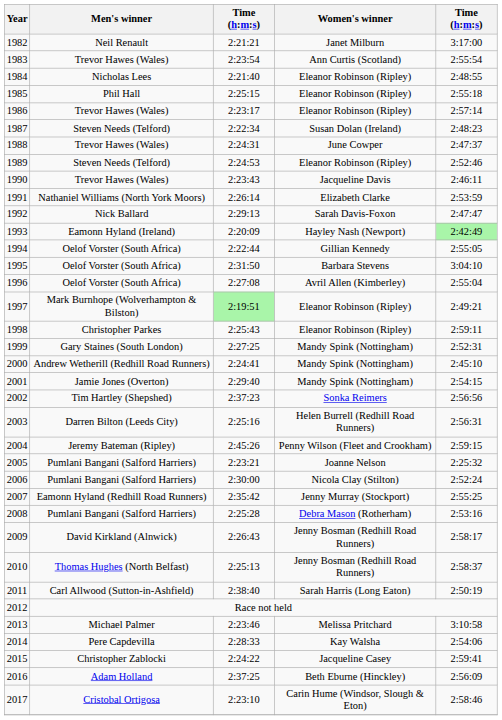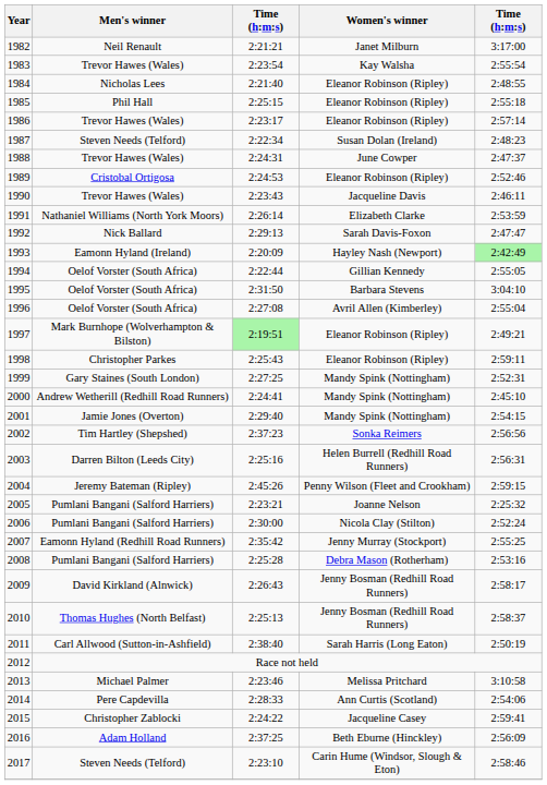 <table class="wikitable"  style="text-align:center; font-size:105%; width:90%;">
 <tr>
 <th>Year</th>
 <th>Men's winner</th>
 <th>Time (<a href='#'>h</a>:<a href='#'>m</a>:<a href='#'>s</a>)</th>
 <th>Women's winner</th>
 <th>Time (<a href='#'>h</a>:<a href='#'>m</a>:<a href='#'>s</a>)</th>
 </tr>
 <tr>
 <td>1982</td>
 <td>Neil Renault</td>
 <td>2:21:21</td>
 <td>Janet Milburn</td>
 <td>3:17:00</td>
 </tr>
 <tr>
 <td>1983</td>
 <td>Trevor Hawes (Wales)</td>
 <td>2:23:54</td>
-<td>Ann Curtis (Scotland)</td>
+<td>Kay Walsha</td>
 <td>2:55:54</td>
 </tr>
 <tr>
 <td>1984</td>
 <td>Nicholas Lees</td>
 <td>2:21:40</td>
 <td>Eleanor Robinson (Ripley)</td>
 <td>2:48:55</td>
 </tr>
 <tr>
 <td>1985</td>
 <td>Phil Hall</td>
 <td>2:25:15</td>
 <td>Eleanor Robinson (Ripley)</td>
 <td>2:55:18</td>
 </tr>
 <tr>
 <td>1986</td>
 <td>Trevor Hawes (Wales)</td>
 <td>2:23:17</td>
 <td>Eleanor Robinson (Ripley)</td>
 <td>2:57:14</td>
 </tr>
 <tr>
 <td>1987</td>
 <td>Steven Needs (Telford)</td>
 <td>2:22:34</td>
 <td>Susan Dolan (Ireland)</td>
 <td>2:48:23</td>
 </tr>
 <tr>
 <td>1988</td>
 <td>Trevor Hawes (Wales)</td>
 <td>2:24:31</td>
 <td>June Cowper</td>
 <td>2:47:37</td>
 </tr>
 <tr>
 <td>1989</td>
-<td>Steven Needs (Telford)</td>
+<td><a href='#'>Cristobal Ortigosa</a></td>
 <td>2:24:53</td>
 <td>Eleanor Robinson (Ripley)</td>
 <td>2:52:46</td>
 </tr>
 <tr>
 <td>1990</td>
 <td>Trevor Hawes (Wales)</td>
 <td>2:23:43</td>
 <td>Jacqueline Davis</td>
 <td>2:46:11</td>
 </tr>
 <tr>
 <td>1991</td>
 <td>Nathaniel Williams (North York Moors)</td>
 <td>2:26:14</td>
 <td>Elizabeth Clarke</td>
 <td>2:53:59</td>
 </tr>
 <tr>
 <td>1992</td>
 <td>Nick Ballard</td>
 <td>2:29:13</td>
 <td>Sarah Davis-Foxon</td>
 <td>2:47:47</td>
 </tr>
 <tr>
 <td>1993</td>
 <td>Eamonn Hyland (Ireland)</td>
 <td>2:20:09</td>
 <td>Hayley Nash (Newport)</td>
 <td style="background:#a9f5a9;">2:42:49</td>
 </tr>
 <tr>
 <td>1994</td>
 <td>Oelof Vorster (South Africa)</td>
 <td>2:22:44</td>
 <td>Gillian Kennedy</td>
 <td>2:55:05</td>
 </tr>
 <tr>
 <td>1995</td>
 <td>Oelof Vorster (South Africa)</td>
 <td>2:31:50</td>
 <td>Barbara Stevens</td>
 <td>3:04:10</td>
 </tr>
 <tr>
 <td>1996</td>
 <td>Oelof Vorster (South Africa)</td>
 <td>2:27:08</td>
 <td>Avril Allen (Kimberley)</td>
 <td>2:55:04</td>
 </tr>
 <tr>
 <td>1997</td>
 <td>Mark Burnhope (Wolverhampton & Bilston)</td>
 <td style="background:#a9f5a9;">2:19:51</td>
 <td>Eleanor Robinson (Ripley)</td>
 <td>2:49:21</td>
 </tr>
 <tr>
 <td>1998</td>
 <td>Christopher Parkes</td>
 <td>2:25:43</td>
 <td>Eleanor Robinson (Ripley)</td>
 <td>2:59:11</td>
 </tr>
 <tr>
 <td>1999</td>
 <td>Gary Staines (South London)</td>
 <td>2:27:25</td>
 <td>Mandy Spink (Nottingham)</td>
 <td>2:52:31</td>
 </tr>
 <tr>
 <td>2000</td>
 <td>Andrew Wetherill (Redhill Road Runners)</td>
 <td>2:24:41</td>
 <td>Mandy Spink (Nottingham)</td>
 <td>2:45:10</td>
 </tr>
 <tr>
 <td>2001</td>
 <td>Jamie Jones (Overton)</td>
 <td>2:29:40</td>
 <td>Mandy Spink (Nottingham)</td>
 <td>2:54:15</td>
 </tr>
 <tr>
 <td>2002</td>
 <td>Tim Hartley (Shepshed)</td>
 <td>2:37:23</td>
 <td><a href='#'>Sonka Reimers</a></td>
 <td>2:56:56</td>
 </tr>
 <tr>
 <td>2003</td>
 <td>Darren Bilton (Leeds City)</td>
 <td>2:25:16</td>
 <td>Helen Burrell (Redhill Road Runners)</td>
 <td>2:56:31</td>
 </tr>
 <tr>
 <td>2004</td>
 <td>Jeremy Bateman (Ripley)</td>
 <td>2:45:26</td>
 <td>Penny Wilson (Fleet and Crookham)</td>
 <td>2:59:15</td>
 </tr>
 <tr>
 <td>2005</td>
 <td>Pumlani Bangani (Salford Harriers)</td>
 <td>2:23:21</td>
 <td>Joanne Nelson</td>
 <td>2:25:32</td>
 </tr>
 <tr>
 <td>2006</td>
 <td>Pumlani Bangani (Salford Harriers)</td>
 <td>2:30:00</td>
 <td>Nicola Clay (Stilton)</td>
 <td>2:52:24</td>
 </tr>
 <tr>
 <td>2007</td>
 <td>Eamonn Hyland (Redhill Road Runners)</td>
 <td>2:35:42</td>
 <td>Jenny Murray (Stockport)</td>
 <td>2:55:25</td>
 </tr>
 <tr>
 <td>2008</td>
 <td>Pumlani Bangani (Salford Harriers)</td>
 <td>2:25:28</td>
 <td><a href='#'>Debra Mason</a> (Rotherham)</td>
 <td>2:53:16</td>
 </tr>
 <tr>
 <td>2009</td>
 <td>David Kirkland (Alnwick)</td>
 <td>2:26:43</td>
 <td>Jenny Bosman (Redhill Road Runners)</td>
 <td>2:58:17</td>
 </tr>
 <tr>
 <td>2010</td>
 <td><a href='#'>Thomas Hughes</a> (North Belfast)</td>
 <td>2:25:13</td>
 <td>Jenny Bosman (Redhill Road Runners)</td>
 <td>2:58:37</td>
 </tr>
 <tr>
 <td>2011</td>
 <td>Carl Allwood (Sutton-in-Ashfield)</td>
 <td>2:38:40</td>
 <td>Sarah Harris (Long Eaton)</td>
 <td>2:50:19</td>
 </tr>
 <tr>
 <td>2012</td>
 <td colspan=4>Race not held </td>
 </tr>
 <tr>
 <td>2013</td>
 <td>Michael Palmer</td>
 <td>2:23:46</td>
 <td>Melissa Pritchard</td>
 <td>3:10:58</td>
 </tr>
 <tr>
 <td>2014</td>
 <td>Pere Capdevilla</td>
 <td>2:28:33</td>
-<td>Kay Walsha</td>
+<td>Ann Curtis (Scotland)</td>
 <td>2:54:06</td>
 </tr>
 <tr>
 <td>2015</td>
 <td>Christopher Zablocki</td>
 <td>2:24:22</td>
 <td>Jacqueline Casey</td>
 <td>2:59:41</td>
 </tr>
 <tr>
 <td>2016</td>
 <td><a href='#'>Adam Holland</a></td>
 <td>2:37:25</td>
 <td>Beth Eburne (Hinckley)</td>
 <td>2:56:09</td>
 </tr>
 <tr>
 <td>2017</td>
-<td><a href='#'>Cristobal Ortigosa</a></td>
+<td>Steven Needs (Telford)</td>
 <td>2:23:10</td>
 <td>Carin Hume (Windsor, Slough & Eton)</td>
 <td>2:58:46</td>
 </tr>
 <tr>
 </tr>
 </table>
